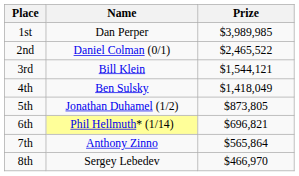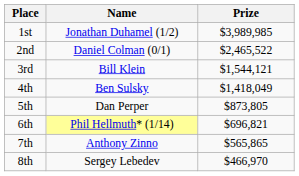 <table class="wikitable">
 <tr>
 <th width="50">Place</th>
 <th width="200">Name</th>
 <th width="125">Prize</th>
 </tr>
 <tr>
 <td align = "center">1st</td>
-<td align = "center">Dan Perper</td>
+<td align = "center"><a href='#'>Jonathan Duhamel</a> (1/2)</td>
 <td align = "center">$3,989,985</td>
 </tr>
 <tr>
 <td align = "center">2nd</td>
 <td align = "center"><a href='#'>Daniel Colman</a> (0/1)</td>
 <td align = "center">$2,465,522</td>
 </tr>
 <tr>
 <td align = "center">3rd</td>
 <td align = "center"><a href='#'>Bill Klein</a></td>
 <td align = "center">$1,544,121</td>
 </tr>
 <tr>
 <td align = "center">4th</td>
 <td align = "center"><a href='#'>Ben Sulsky</a></td>
 <td align = "center">$1,418,049</td>
 </tr>
 <tr>
 <td align = "center">5th</td>
-<td align = "center"><a href='#'>Jonathan Duhamel</a> (1/2)</td>
+<td align = "center">Dan Perper</td>
 <td align = "center">$873,805</td>
 </tr>
 <tr>
 <td align = "center">6th</td>
 <td align = "center" bgcolor="#FFFF99"><a href='#'>Phil Hellmuth</a>* (1/14)</td>
 <td align = "center">$696,821</td>
 </tr>
 <tr>
 <td align = "center">7th</td>
 <td align = "center"><a href='#'>Anthony Zinno</a></td>
-<td align = "center">$565,864</td>
+<td align = "center">$565,865</td>
 </tr>
 <tr>
 <td align = "center">8th</td>
 <td align = "center">Sergey Lebedev</td>
 <td align = "center">$466,970</td>
 </tr>
 </table>
